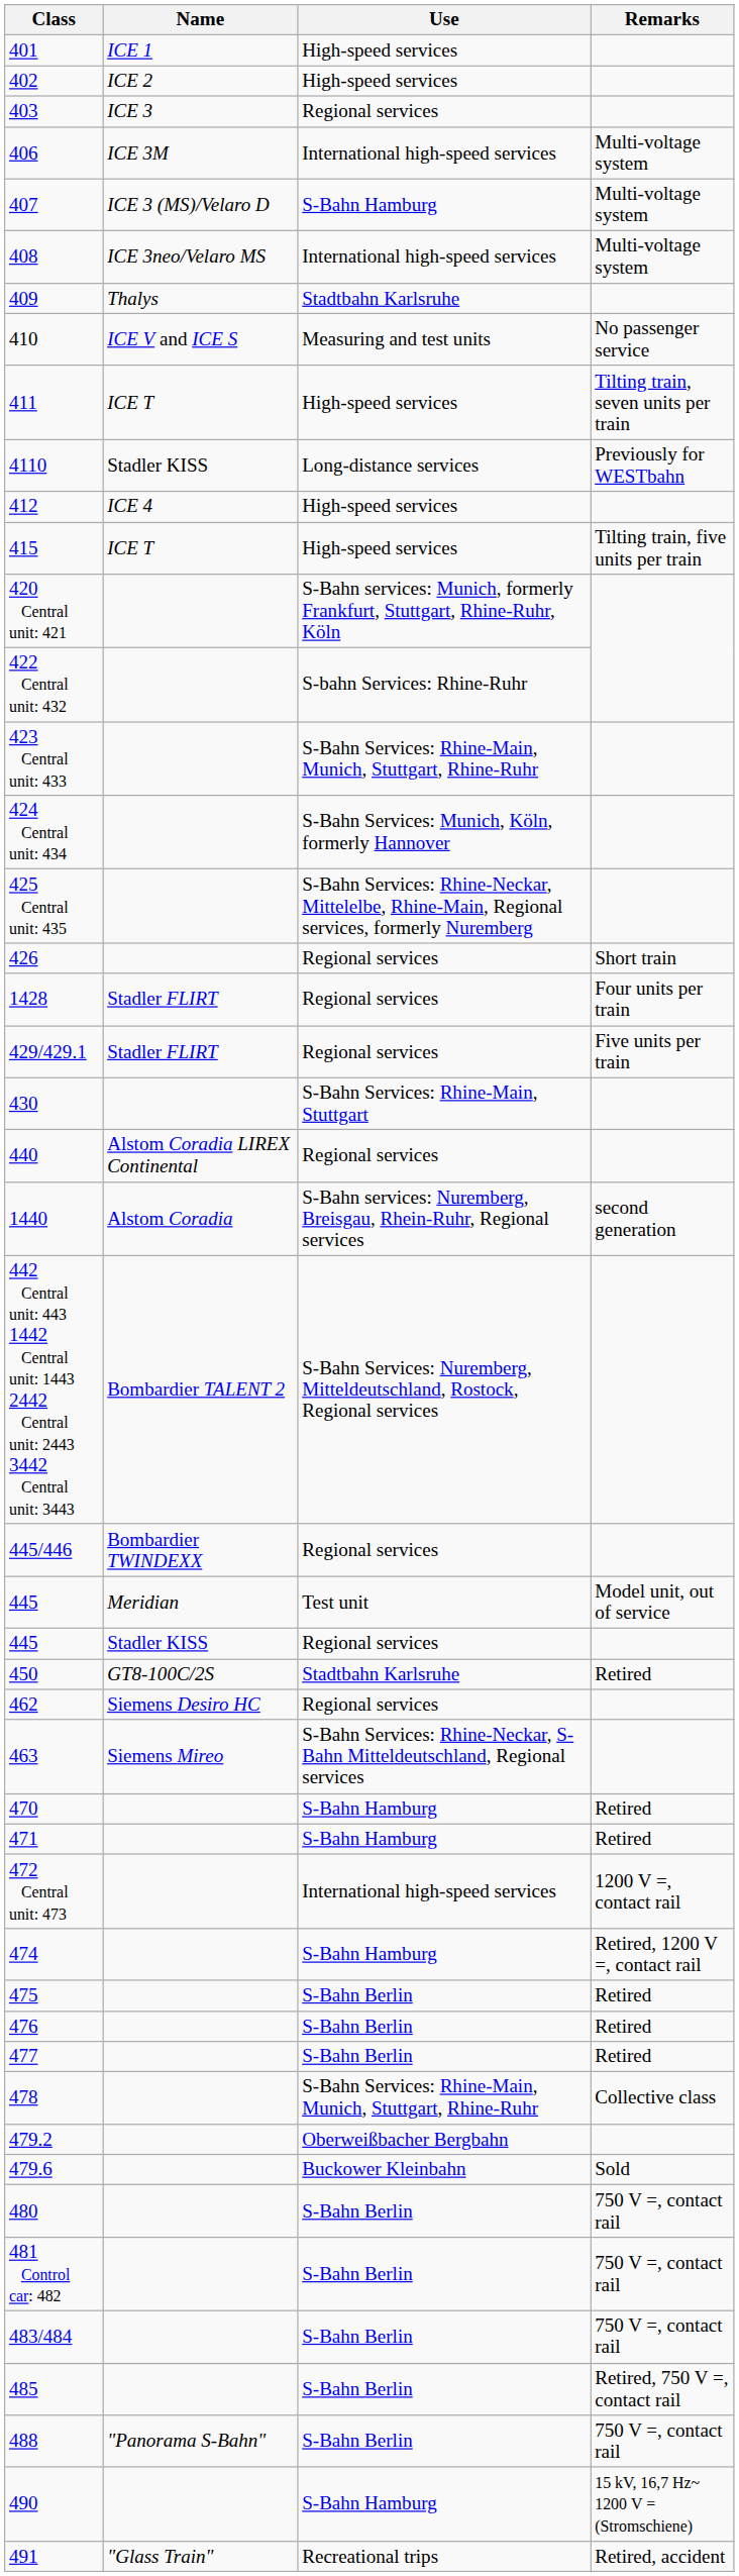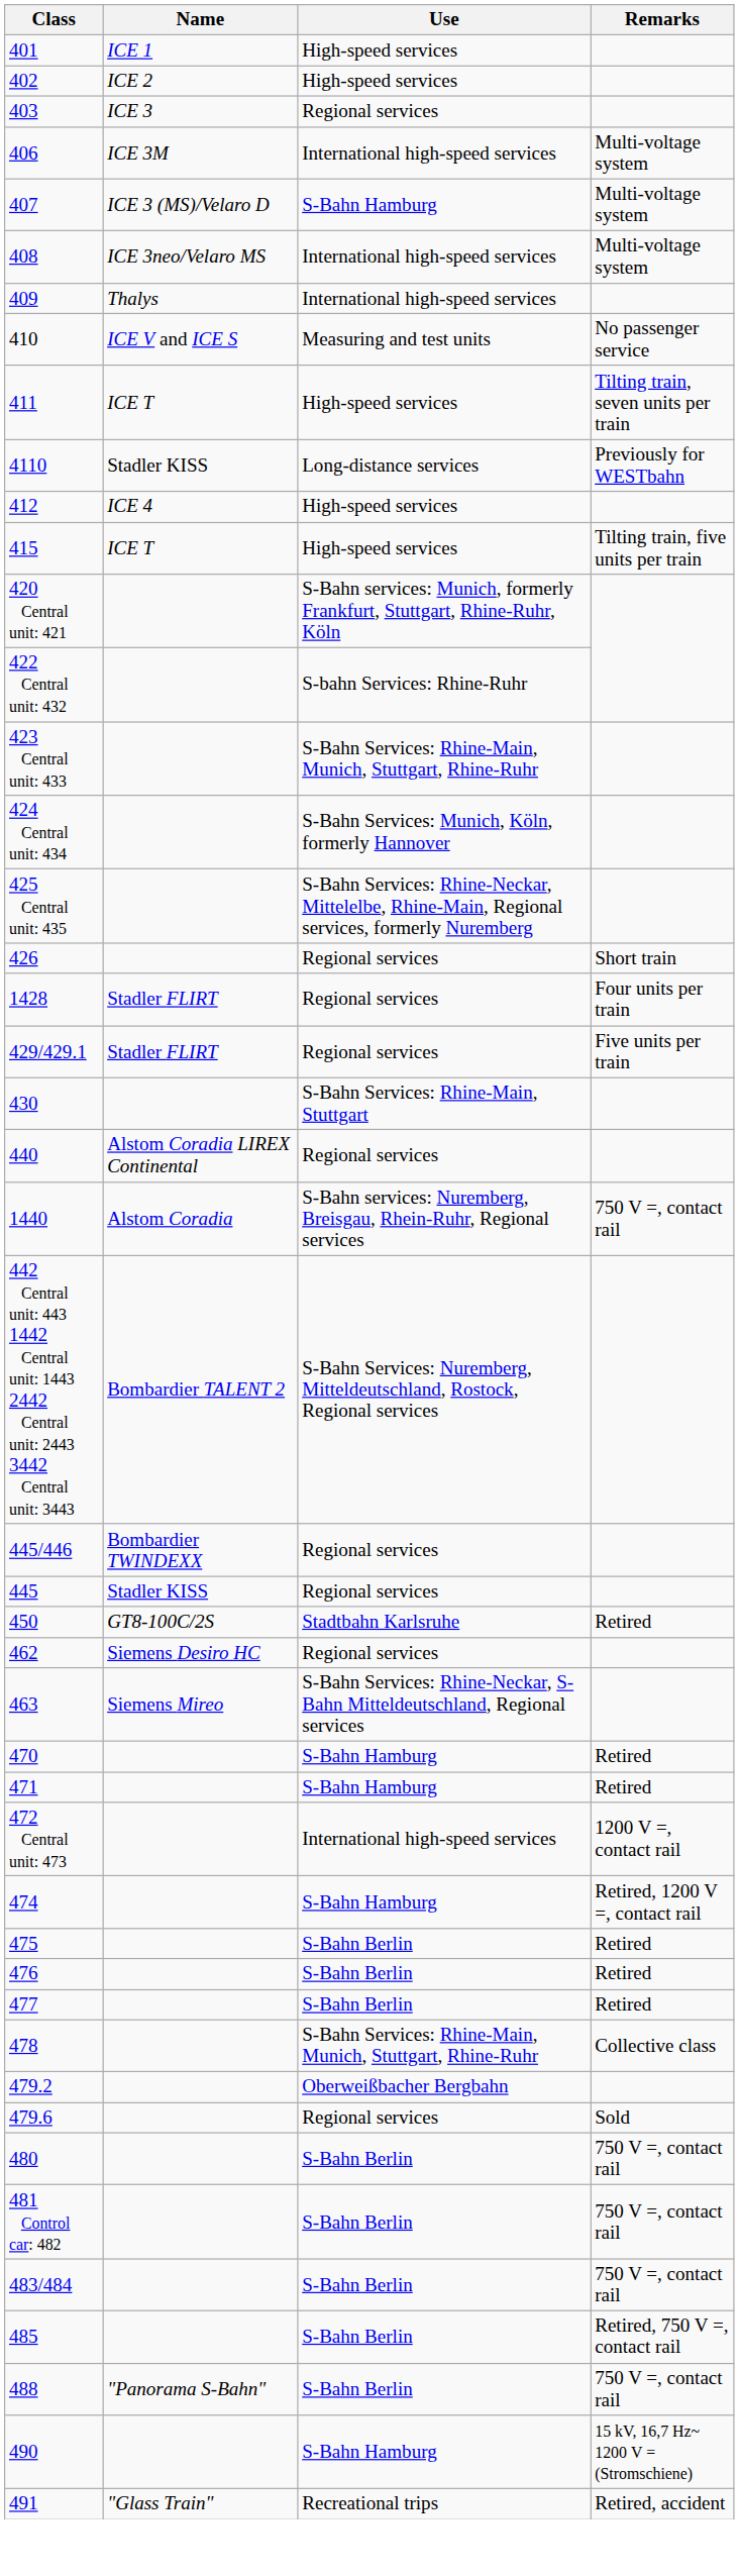 <table class="wikitable">
 <tr class="backgroundcolor6">
 <th>Class</th>
 <th>Name</th>
 <th>Use</th>
 <th>Remarks</th>
 </tr>
 <tr>
 <td><a href='#'>401</a></td>
 <td><em><a href='#'>ICE&nbsp;1</a></em></td>
 <td>High-speed services</td>
 <td></td>
 </tr>
 <tr>
 <td><a href='#'>402</a></td>
 <td><em>ICE 2</em></td>
 <td>High-speed services</td>
 <td></td>
 </tr>
 <tr>
 <td><a href='#'>403</a></td>
 <td><em>ICE 3</em></td>
 <td>Regional services</td>
 <td></td>
 </tr>
 <tr>
 <td><a href='#'>406</a></td>
 <td><em>ICE 3M</em></td>
 <td>International high-speed services</td>
 <td>Multi-voltage system</td>
 </tr>
 <tr>
 <td><a href='#'>407</a></td>
 <td><em>ICE 3 (MS)/Velaro D</em></td>
 <td><a href='#'>S-Bahn Hamburg</a></td>
 <td>Multi-voltage system</td>
 </tr>
 <tr>
 <td><a href='#'>408</a></td>
 <td><em>ICE 3neo/Velaro MS</em></td>
 <td>International high-speed services</td>
 <td>Multi-voltage system</td>
 </tr>
 <tr>
 <td><a href='#'>409</a></td>
 <td><em>Thalys</em></td>
-<td><a href='#'>Stadtbahn Karlsruhe</a></td>
+<td>International high-speed services</td>
 <td></td>
 </tr>
 <tr>
 <td>410</td>
 <td><em><a href='#'>ICE V</a></em> and <em><a href='#'>ICE S</a></em></td>
 <td>Measuring and test units</td>
 <td>No passenger service</td>
 </tr>
 <tr>
 <td><a href='#'>411</a></td>
 <td><em>ICE T</em></td>
 <td>High-speed services</td>
 <td><a href='#'>Tilting train</a>, seven units per train</td>
 </tr>
 <tr>
 <td><a href='#'>4110</a></td>
 <td>Stadler KISS</td>
 <td>Long-distance services</td>
 <td>Previously for <a href='#'>WESTbahn</a></td>
 </tr>
 <tr>
 <td><a href='#'>412</a></td>
 <td><em>ICE 4</em></td>
 <td>High-speed services</td>
 <td></td>
 </tr>
 <tr>
 <td><a href='#'>415</a></td>
 <td><em>ICE T</em></td>
 <td>High-speed services</td>
 <td>Tilting train, five units per train</td>
 </tr>
 <tr>
 <td><a href='#'>420</a> <br><small>   Central unit: 421</small></td>
 <td></td>
 <td>S-Bahn services: <a href='#'>Munich</a>, formerly <a href='#'>Frankfurt</a>, <a href='#'>Stuttgart</a>, <a href='#'>Rhine-Ruhr</a>, <a href='#'>Köln</a></td>
 </tr>
 <tr>
 <td><a href='#'>422</a> <br><small>   Central unit: 432</small></td>
 <td></td>
 <td>S-bahn Services: Rhine-Ruhr</td>
 </tr>
 <tr>
 <td><a href='#'>423</a> <br><small>   Central unit: 433</small></td>
 <td></td>
 <td>S-Bahn Services: <a href='#'>Rhine-Main</a>, <a href='#'>Munich</a>, <a href='#'>Stuttgart</a>, <a href='#'>Rhine-Ruhr</a></td>
 <td></td>
 </tr>
 <tr>
 <td><a href='#'>424</a> <br><small>   Central unit: 434</small></td>
 <td></td>
 <td>S-Bahn Services: <a href='#'>Munich</a>, <a href='#'>Köln</a>, formerly <a href='#'>Hannover</a></td>
 <td></td>
 </tr>
 <tr>
 <td><a href='#'>425</a> <br><small>   Central unit: 435</small></td>
 <td></td>
 <td>S-Bahn Services: <a href='#'>Rhine-Neckar</a>, <a href='#'>Mittelelbe</a>, <a href='#'>Rhine-Main</a>, Regional services, formerly <a href='#'>Nuremberg</a></td>
 <td></td>
 </tr>
 <tr>
 <td><a href='#'>426</a></td>
 <td></td>
 <td>Regional services</td>
 <td>Short train</td>
 </tr>
 <tr>
 <td><a href='#'>1428</a></td>
 <td><a href='#'>Stadler <em>FLIRT</em></a></td>
 <td>Regional services</td>
 <td>Four units per train</td>
 </tr>
 <tr>
 <td><a href='#'>429/429.1</a></td>
 <td><a href='#'>Stadler <em>FLIRT</em></a></td>
 <td>Regional services</td>
 <td>Five units per train</td>
 </tr>
 <tr>
 <td><a href='#'>430</a></td>
 <td></td>
 <td>S-Bahn Services: <a href='#'>Rhine-Main</a>, <a href='#'>Stuttgart</a></td>
 <td></td>
 </tr>
 <tr>
 <td><a href='#'>440</a></td>
 <td><a href='#'>Alstom <em>Coradia</em></a> <em>LIREX Continental</em></td>
 <td>Regional services</td>
 <td></td>
 </tr>
 <tr>
 <td><a href='#'>1440</a></td>
 <td><a href='#'>Alstom <em>Coradia</em></a></td>
 <td>S-Bahn services: <a href='#'>Nuremberg</a>, <a href='#'>Breisgau</a>, <a href='#'>Rhein-Ruhr</a>, Regional services</td>
-<td>second generation</td>
+<td>750 V =, contact rail</td>
 </tr>
 <tr>
 <td><a href='#'>442</a><br><small>   Central unit: 443</small><br><a href='#'>1442</a><br><small>   Central unit: 1443</small><br><a href='#'>2442</a><br><small>   Central unit: 2443</small><br><a href='#'>3442</a><br><small>   Central unit: 3443</small></td>
 <td><a href='#'>Bombardier <em>TALENT 2</em></a></td>
 <td>S-Bahn Services: <a href='#'>Nuremberg</a>, <a href='#'>Mitteldeutschland</a>, <a href='#'>Rostock</a>, Regional services</td>
 <td></td>
 </tr>
 <tr>
 <td><a href='#'>445/446</a></td>
 <td><a href='#'>Bombardier <em>TWINDEXX</em></a></td>
 <td>Regional services</td>
 <td></td>
-</tr>
-<tr>
-<td><a href='#'>445</a></td>
-<td><em>Meridian</em></td>
-<td>Test unit</td>
-<td>Model unit, out of service</td>
 </tr>
 <tr>
 <td><a href='#'>445</a></td>
 <td><a href='#'>Stadler KISS</a></td>
 <td>Regional services</td>
 <td></td>
 </tr>
 <tr>
 <td><a href='#'>450</a></td>
 <td><em>GT8-100C/2S</em></td>
 <td><a href='#'>Stadtbahn Karlsruhe</a></td>
 <td>Retired</td>
 </tr>
 <tr>
 <td><a href='#'>462</a></td>
 <td><a href='#'>Siemens <em>Desiro HC</em></a></td>
 <td>Regional services</td>
 <td></td>
 </tr>
 <tr>
 <td><a href='#'>463</a></td>
 <td><a href='#'>Siemens <em>Mireo</em></a></td>
 <td>S-Bahn Services: <a href='#'>Rhine-Neckar</a>, <a href='#'>S-Bahn Mitteldeutschland</a>, Regional services</td>
 <td></td>
 </tr>
 <tr>
 <td><a href='#'>470</a></td>
 <td></td>
 <td><a href='#'>S-Bahn Hamburg</a></td>
 <td>Retired</td>
 </tr>
 <tr>
 <td><a href='#'>471</a></td>
 <td></td>
 <td><a href='#'>S-Bahn Hamburg</a></td>
 <td>Retired</td>
 </tr>
 <tr>
 <td><a href='#'>472</a> <br><small>   Central unit: 473</small></td>
 <td></td>
 <td>International high-speed services</td>
 <td>1200 V =, contact rail</td>
 </tr>
 <tr>
 <td><a href='#'>474</a></td>
 <td></td>
 <td><a href='#'>S-Bahn Hamburg</a></td>
 <td>Retired, 1200 V =, contact rail</td>
 </tr>
 <tr>
 <td><a href='#'>475</a></td>
 <td></td>
 <td><a href='#'>S-Bahn Berlin</a></td>
 <td>Retired</td>
 </tr>
 <tr>
 <td><a href='#'>476</a></td>
 <td></td>
 <td><a href='#'>S-Bahn Berlin</a></td>
 <td>Retired</td>
 </tr>
 <tr>
 <td><a href='#'>477</a></td>
 <td></td>
 <td><a href='#'>S-Bahn Berlin</a></td>
 <td>Retired</td>
 </tr>
 <tr>
 <td><a href='#'>478</a></td>
 <td></td>
 <td>S-Bahn Services: <a href='#'>Rhine-Main</a>, <a href='#'>Munich</a>, <a href='#'>Stuttgart</a>, <a href='#'>Rhine-Ruhr</a></td>
 <td>Collective class</td>
 </tr>
 <tr>
 <td><a href='#'>479.2</a></td>
 <td></td>
 <td><a href='#'>Oberweißbacher Bergbahn</a></td>
 <td></td>
 </tr>
 <tr>
 <td><a href='#'>479.6</a></td>
 <td></td>
-<td><a href='#'>Buckower Kleinbahn</a></td>
+<td>Regional services</td>
 <td>Sold</td>
 </tr>
 <tr>
 <td><a href='#'>480</a></td>
 <td></td>
 <td><a href='#'>S-Bahn Berlin</a></td>
 <td>750 V =, contact rail</td>
 </tr>
 <tr>
 <td><a href='#'>481</a> <br><small>   <a href='#'>Control car</a>: 482</small></td>
 <td></td>
 <td><a href='#'>S-Bahn Berlin</a></td>
 <td>750 V =, contact rail</td>
 </tr>
 <tr>
 <td><a href='#'>483/484</a></td>
 <td></td>
 <td><a href='#'>S-Bahn Berlin</a></td>
 <td>750 V =, contact rail</td>
 </tr>
 <tr>
 <td><a href='#'>485</a></td>
 <td></td>
 <td><a href='#'>S-Bahn Berlin</a></td>
 <td>Retired, 750 V =, contact rail</td>
 </tr>
 <tr>
 <td><a href='#'>488</a></td>
 <td><em>"Panorama S-Bahn"</em></td>
 <td><a href='#'>S-Bahn Berlin</a></td>
 <td>750 V =, contact rail</td>
 </tr>
 <tr>
 <td><a href='#'>490</a></td>
 <td></td>
 <td><a href='#'>S-Bahn Hamburg</a></td>
 <td><small>15 kV, 16,7 Hz~<br>1200 V = (Stromschiene)</small></td>
 </tr>
 <tr>
 <td><a href='#'>491</a></td>
 <td><em>"Glass Train"</em></td>
 <td>Recreational trips</td>
 <td>Retired, accident</td>
 </tr>
 </table>
